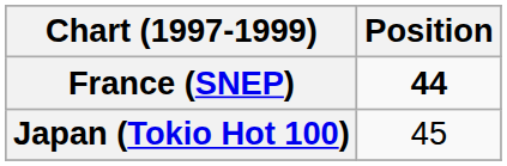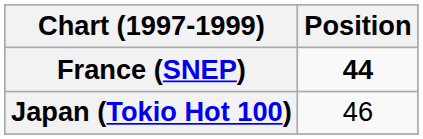 <table class="wikitable sortable plainrowheaders" style="text-align:center;">
 <tr>
 <th>Chart (1997-1999)</th>
 <th>Position</th>
 </tr>
 <tr>
 <th scope="row">France (<a href='#'>SNEP</a>)</th>
 <td><strong>44</strong></td>
 </tr>
 <tr>
 <th scope="row">Japan (<a href='#'>Tokio Hot 100</a>)</th>
-<td>45</td>
+<td>46</td>
 </tr>
 </table>
